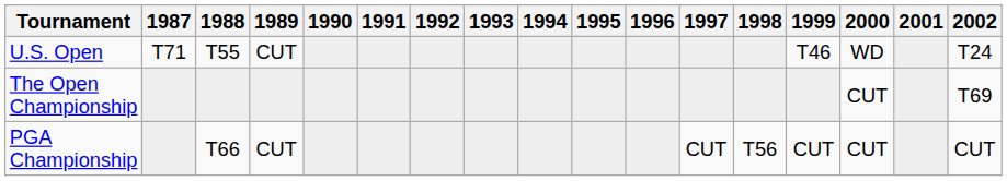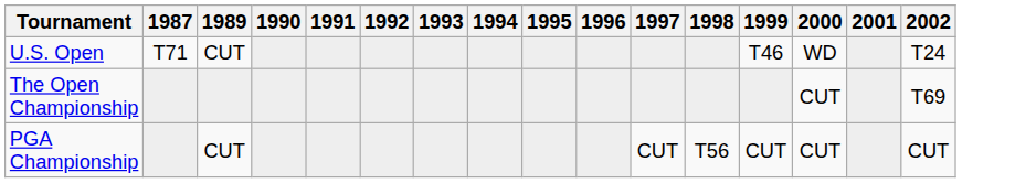 <table class="wikitable" style="font-size:95%;">
 <tr>
 <th>Tournament</th>
 <th>1987</th>
-<th>1988</th>
 <th>1989</th>
 <th>1990</th>
 <th>1991</th>
 <th>1992</th>
 <th>1993</th>
 <th>1994</th>
 <th>1995</th>
 <th>1996</th>
 <th>1997</th>
 <th>1998</th>
 <th>1999</th>
 <th>2000</th>
 <th>2001</th>
 <th>2002</th>
 </tr>
 <tr>
 <td><a href='#'>U.S. Open</a></td>
 <td align="center">T71</td>
-<td align="center">T55</td>
 <td align="center">CUT</td>
 <td style="background:#eeeeee;"></td>
 <td style="background:#eeeeee;"></td>
 <td style="background:#eeeeee;"></td>
 <td style="background:#eeeeee;"></td>
 <td style="background:#eeeeee;"></td>
 <td style="background:#eeeeee;"></td>
 <td style="background:#eeeeee;"></td>
 <td style="background:#eeeeee;"></td>
 <td style="background:#eeeeee;"></td>
 <td align="center">T46</td>
 <td align="center">WD</td>
 <td style="background:#eeeeee;"></td>
 <td align="center">T24</td>
 </tr>
 <tr>
 <td><a href='#'>The Open Championship</a></td>
 <td style="background:#eeeeee;"></td>
 <td style="background:#eeeeee;"></td>
 <td style="background:#eeeeee;"></td>
 <td style="background:#eeeeee;"></td>
 <td style="background:#eeeeee;"></td>
 <td style="background:#eeeeee;"></td>
 <td style="background:#eeeeee;"></td>
 <td style="background:#eeeeee;"></td>
 <td style="background:#eeeeee;"></td>
 <td style="background:#eeeeee;"></td>
 <td style="background:#eeeeee;"></td>
 <td style="background:#eeeeee;"></td>
-<td style="background:#eeeeee;"></td>
 <td align="center">CUT</td>
 <td style="background:#eeeeee;"></td>
 <td align="center">T69</td>
 </tr>
 <tr>
 <td><a href='#'>PGA Championship</a></td>
 <td style="background:#eeeeee;"></td>
-<td align="center">T66</td>
 <td align="center">CUT</td>
 <td style="background:#eeeeee;"></td>
 <td style="background:#eeeeee;"></td>
 <td style="background:#eeeeee;"></td>
 <td style="background:#eeeeee;"></td>
 <td style="background:#eeeeee;"></td>
 <td style="background:#eeeeee;"></td>
 <td style="background:#eeeeee;"></td>
 <td align="center">CUT</td>
 <td align="center">T56</td>
 <td align="center">CUT</td>
 <td align="center">CUT</td>
 <td style="background:#eeeeee;"></td>
 <td align="center">CUT</td>
 </tr>
 </table>
